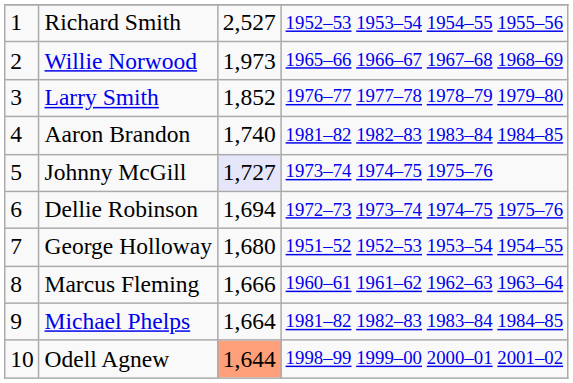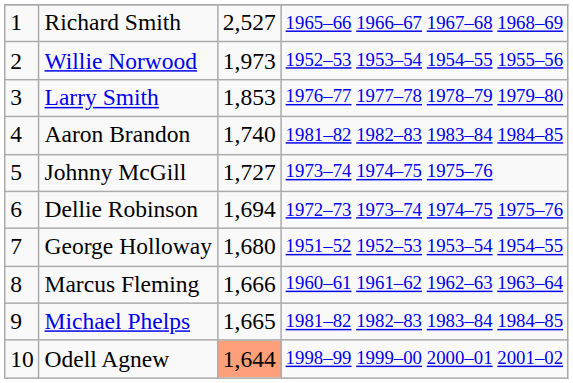 <table class="wikitable">
 <tr>
 </tr>
 <tr>
 <td>1</td>
 <td>Richard Smith</td>
 <td>2,527</td>
-<td style="font-size:80%;"><a href='#'>1952–53</a> <a href='#'>1953–54</a> <a href='#'>1954–55</a> <a href='#'>1955–56</a></td>
+<td style="font-size:80%;"><a href='#'>1965–66</a> <a href='#'>1966–67</a> <a href='#'>1967–68</a> <a href='#'>1968–69</a></td>
 </tr>
 <tr>
 <td>2</td>
 <td><a href='#'>Willie Norwood</a></td>
 <td>1,973</td>
-<td style="font-size:80%;"><a href='#'>1965–66</a> <a href='#'>1966–67</a> <a href='#'>1967–68</a> <a href='#'>1968–69</a></td>
+<td style="font-size:80%;"><a href='#'>1952–53</a> <a href='#'>1953–54</a> <a href='#'>1954–55</a> <a href='#'>1955–56</a></td>
 </tr>
 <tr>
 <td>3</td>
 <td><a href='#'>Larry Smith</a></td>
-<td>1,852</td>
+<td>1,853</td>
 <td style="font-size:80%;"><a href='#'>1976–77</a> <a href='#'>1977–78</a> <a href='#'>1978–79</a> <a href='#'>1979–80</a></td>
 </tr>
 <tr>
 <td>4</td>
 <td>Aaron Brandon</td>
 <td>1,740</td>
 <td style="font-size:80%;"><a href='#'>1981–82</a> <a href='#'>1982–83</a> <a href='#'>1983–84</a> <a href='#'>1984–85</a></td>
 </tr>
 <tr>
 <td>5</td>
 <td>Johnny McGill</td>
-<td style="background: lavender;">1,727</td>
+<td>1,727</td>
 <td style="font-size:80%;"><a href='#'>1973–74</a> <a href='#'>1974–75</a> <a href='#'>1975–76</a></td>
 </tr>
 <tr>
 <td>6</td>
 <td>Dellie Robinson</td>
 <td>1,694</td>
 <td style="font-size:80%;"><a href='#'>1972–73</a> <a href='#'>1973–74</a> <a href='#'>1974–75</a> <a href='#'>1975–76</a></td>
 </tr>
 <tr>
 <td>7</td>
 <td>George Holloway</td>
 <td>1,680</td>
 <td style="font-size:80%;"><a href='#'>1951–52</a> <a href='#'>1952–53</a> <a href='#'>1953–54</a> <a href='#'>1954–55</a></td>
 </tr>
 <tr>
 <td>8</td>
 <td>Marcus Fleming</td>
 <td>1,666</td>
 <td style="font-size:80%;"><a href='#'>1960–61</a> <a href='#'>1961–62</a> <a href='#'>1962–63</a> <a href='#'>1963–64</a></td>
 </tr>
 <tr>
 <td>9</td>
 <td><a href='#'>Michael Phelps</a></td>
-<td>1,664</td>
+<td>1,665</td>
 <td style="font-size:80%;"><a href='#'>1981–82</a> <a href='#'>1982–83</a> <a href='#'>1983–84</a> <a href='#'>1984–85</a></td>
 </tr>
 <tr>
 <td>10</td>
 <td>Odell Agnew</td>
 <td style="background: lightsalmon;">1,644</td>
 <td style="font-size:80%;"><a href='#'>1998–99</a> <a href='#'>1999–00</a> <a href='#'>2000–01</a> <a href='#'>2001–02</a></td>
 </tr>
 </table>
